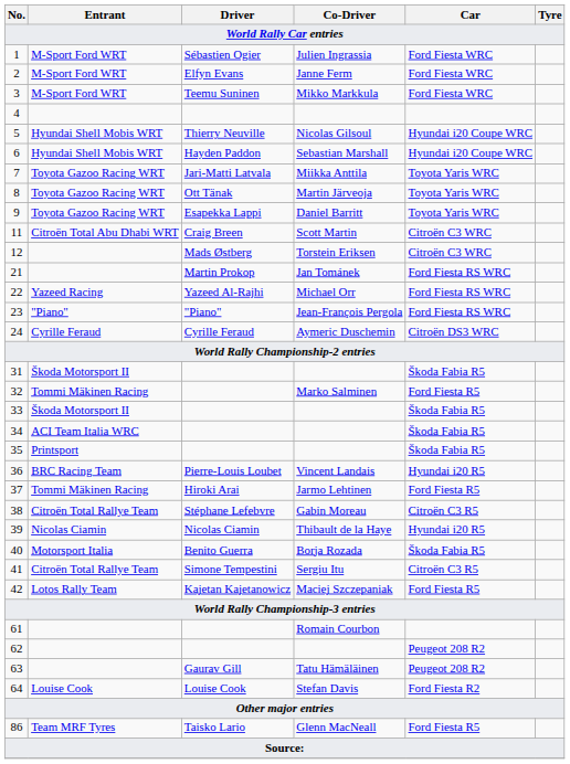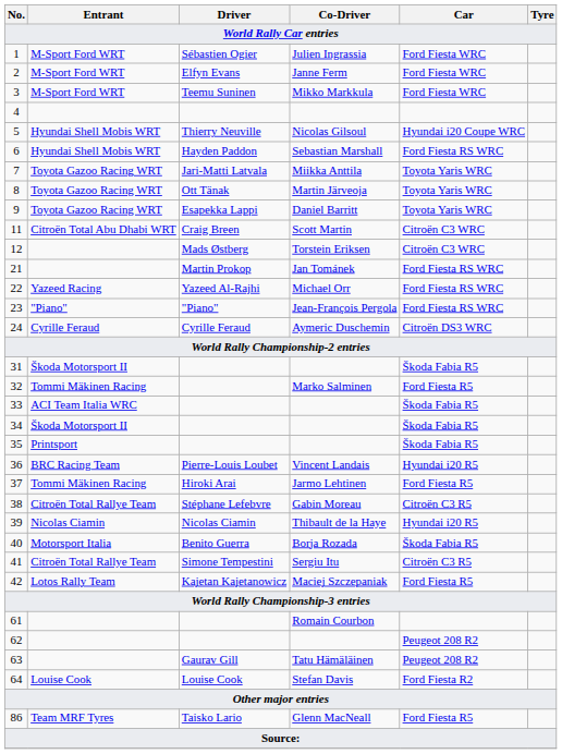 <table class="wikitable" style="font-size: 85%;">
 <tr>
 <th>No.</th>
 <th>Entrant</th>
 <th>Driver</th>
 <th>Co-Driver</th>
 <th>Car</th>
 <th>Tyre</th>
 </tr>
 <tr>
 <td style="background-color:#EAECF0; text-align:center" colspan="6"><strong><em><a href='#'>World Rally Car</a> entries</em></strong></td>
 </tr>
 <tr>
 <td align="center">1</td>
 <td> <a href='#'>M-Sport Ford WRT</a></td>
 <td> <a href='#'>Sébastien Ogier</a></td>
 <td> <a href='#'>Julien Ingrassia</a></td>
 <td><a href='#'>Ford Fiesta WRC</a></td>
 <td align="center"></td>
 </tr>
 <tr>
 <td align="center">2</td>
 <td> <a href='#'>M-Sport Ford WRT</a></td>
 <td> <a href='#'>Elfyn Evans</a></td>
 <td> <a href='#'>Janne Ferm</a></td>
 <td><a href='#'>Ford Fiesta WRC</a></td>
 <td align="center"></td>
 </tr>
 <tr>
 <td align="center">3</td>
 <td> <a href='#'>M-Sport Ford WRT</a></td>
 <td> <a href='#'>Teemu Suninen</a></td>
 <td> <a href='#'>Mikko Markkula</a></td>
 <td><a href='#'>Ford Fiesta WRC</a></td>
 <td align="center"></td>
 </tr>
 <tr>
 <td align="center">4</td>
 <td></td>
 <td></td>
 <td></td>
 <td></td>
 <td align="center"></td>
 </tr>
 <tr>
 <td align="center">5</td>
 <td> <a href='#'>Hyundai Shell Mobis WRT</a></td>
 <td> <a href='#'>Thierry Neuville</a></td>
 <td> <a href='#'>Nicolas Gilsoul</a></td>
 <td><a href='#'>Hyundai i20 Coupe WRC</a></td>
 <td align="center"></td>
 </tr>
 <tr>
 <td align="center">6</td>
 <td> <a href='#'>Hyundai Shell Mobis WRT</a></td>
 <td> <a href='#'>Hayden Paddon</a></td>
 <td> <a href='#'>Sebastian Marshall</a></td>
-<td><a href='#'>Hyundai i20 Coupe WRC</a></td>
+<td><a href='#'>Ford Fiesta RS WRC</a></td>
 <td align="center"></td>
 </tr>
 <tr>
 <td align="center">7</td>
 <td> <a href='#'>Toyota Gazoo Racing WRT</a></td>
 <td> <a href='#'>Jari-Matti Latvala</a></td>
 <td> <a href='#'>Miikka Anttila</a></td>
 <td><a href='#'>Toyota Yaris WRC</a></td>
 <td align="center"></td>
 </tr>
 <tr>
 <td align="center">8</td>
 <td> <a href='#'>Toyota Gazoo Racing WRT</a></td>
 <td> <a href='#'>Ott Tänak</a></td>
 <td> <a href='#'>Martin Järveoja</a></td>
 <td><a href='#'>Toyota Yaris WRC</a></td>
 <td align="center"></td>
 </tr>
 <tr>
 <td align="center">9</td>
 <td> <a href='#'>Toyota Gazoo Racing WRT</a></td>
 <td> <a href='#'>Esapekka Lappi</a></td>
 <td> <a href='#'>Daniel Barritt</a></td>
 <td><a href='#'>Toyota Yaris WRC</a></td>
 <td align="center"></td>
 </tr>
 <tr>
 <td align="center">11</td>
 <td> <a href='#'>Citroën Total Abu Dhabi WRT</a></td>
 <td> <a href='#'>Craig Breen</a></td>
 <td> <a href='#'>Scott Martin</a></td>
 <td><a href='#'>Citroën C3 WRC</a></td>
 <td align="center"></td>
 </tr>
 <tr>
 <td align="center">12</td>
 <td></td>
 <td> <a href='#'>Mads Østberg</a></td>
 <td> <a href='#'>Torstein Eriksen</a></td>
 <td><a href='#'>Citroën C3 WRC</a></td>
 <td align="center"></td>
 </tr>
 <tr>
 <td align="center">21</td>
 <td></td>
 <td> <a href='#'>Martin Prokop</a></td>
 <td> <a href='#'>Jan Tománek</a></td>
 <td><a href='#'>Ford Fiesta RS WRC</a></td>
 <td align="center"></td>
 </tr>
 <tr>
 <td align="center">22</td>
 <td> <a href='#'>Yazeed Racing</a></td>
 <td> <a href='#'>Yazeed Al-Rajhi</a></td>
 <td> <a href='#'>Michael Orr</a></td>
 <td><a href='#'>Ford Fiesta RS WRC</a></td>
 <td align="center"></td>
 </tr>
 <tr>
 <td align="center">23</td>
 <td> <a href='#'>"Piano"</a></td>
 <td> <a href='#'>"Piano"</a></td>
 <td> <a href='#'>Jean-François Pergola</a></td>
 <td><a href='#'>Ford Fiesta RS WRC</a></td>
 <td align="center"></td>
 </tr>
 <tr>
 <td align="center">24</td>
 <td> <a href='#'>Cyrille Feraud</a></td>
 <td> <a href='#'>Cyrille Feraud</a></td>
 <td> <a href='#'>Aymeric Duschemin</a></td>
 <td><a href='#'>Citroën DS3 WRC</a></td>
 <td align="center"></td>
 </tr>
 <tr>
 <td style="background-color:#EAECF0; text-align:center" colspan="6"><strong><em>World Rally Championship-2 entries</em></strong></td>
 </tr>
 <tr>
 <td align="center">31</td>
 <td> <a href='#'>Škoda Motorsport II</a></td>
 <td></td>
 <td></td>
 <td><a href='#'>Škoda Fabia R5</a></td>
 <td align="center"></td>
 </tr>
 <tr>
 <td align="center">32</td>
 <td> <a href='#'>Tommi Mäkinen Racing</a></td>
 <td></td>
 <td> <a href='#'>Marko Salminen</a></td>
 <td><a href='#'>Ford Fiesta R5</a></td>
 <td align="center"></td>
 </tr>
 <tr>
 <td align="center">33</td>
-<td> <a href='#'>Škoda Motorsport II</a></td>
+<td> <a href='#'>ACI Team Italia WRC</a></td>
 <td></td>
 <td></td>
 <td><a href='#'>Škoda Fabia R5</a></td>
 <td align="center"></td>
 </tr>
 <tr>
 <td align="center">34</td>
-<td> <a href='#'>ACI Team Italia WRC</a></td>
+<td> <a href='#'>Škoda Motorsport II</a></td>
 <td></td>
 <td></td>
 <td><a href='#'>Škoda Fabia R5</a></td>
 <td align="center"></td>
 </tr>
 <tr>
 <td align="center">35</td>
 <td> <a href='#'>Printsport</a></td>
 <td></td>
 <td></td>
 <td><a href='#'>Škoda Fabia R5</a></td>
 <td align="center"></td>
 </tr>
 <tr>
 <td align="center">36</td>
 <td> <a href='#'>BRC Racing Team</a></td>
 <td> <a href='#'>Pierre-Louis Loubet</a></td>
 <td> <a href='#'>Vincent Landais</a></td>
 <td><a href='#'>Hyundai i20 R5</a></td>
 <td align="center"></td>
 </tr>
 <tr>
 <td align="center">37</td>
 <td> <a href='#'>Tommi Mäkinen Racing</a></td>
 <td> <a href='#'>Hiroki Arai</a></td>
 <td> <a href='#'>Jarmo Lehtinen</a></td>
 <td><a href='#'>Ford Fiesta R5</a></td>
 <td align="center"></td>
 </tr>
 <tr>
 <td align="center">38</td>
 <td> <a href='#'>Citroën Total Rallye Team</a></td>
 <td> <a href='#'>Stéphane Lefebvre</a></td>
 <td> <a href='#'>Gabin Moreau</a></td>
 <td><a href='#'>Citroën C3 R5</a></td>
 <td align="center"></td>
 </tr>
 <tr>
 <td align="center">39</td>
 <td> <a href='#'>Nicolas Ciamin</a></td>
 <td> <a href='#'>Nicolas Ciamin</a></td>
 <td> <a href='#'>Thibault de la Haye</a></td>
 <td><a href='#'>Hyundai i20 R5</a></td>
 <td align="center"></td>
 </tr>
 <tr>
 <td align="center">40</td>
 <td> <a href='#'>Motorsport Italia</a></td>
 <td> <a href='#'>Benito Guerra</a></td>
 <td> <a href='#'>Borja Rozada</a></td>
 <td><a href='#'>Škoda Fabia R5</a></td>
 <td align="center"></td>
 </tr>
 <tr>
 <td align="center">41</td>
 <td> <a href='#'>Citroën Total Rallye Team</a></td>
 <td> <a href='#'>Simone Tempestini</a></td>
 <td> <a href='#'>Sergiu Itu</a></td>
 <td><a href='#'>Citroën C3 R5</a></td>
 <td align="center"></td>
 </tr>
 <tr>
 <td align="center">42</td>
 <td> <a href='#'>Lotos Rally Team</a></td>
 <td> <a href='#'>Kajetan Kajetanowicz</a></td>
 <td> <a href='#'>Maciej Szczepaniak</a></td>
 <td><a href='#'>Ford Fiesta R5</a></td>
 <td align="center"></td>
 </tr>
 <tr>
 <td style="background-color:#EAECF0; text-align:center" colspan="6"><strong><em>World Rally Championship-3 entries</em></strong></td>
 </tr>
 <tr>
 <td align="center">61</td>
 <td></td>
 <td></td>
 <td> <a href='#'>Romain Courbon</a></td>
 <td></td>
 <td align="center"></td>
 </tr>
 <tr>
 <td align="center">62</td>
 <td></td>
 <td></td>
 <td></td>
 <td><a href='#'>Peugeot 208 R2</a></td>
 <td align="center"></td>
 </tr>
 <tr>
 <td align="center">63</td>
 <td></td>
 <td> <a href='#'>Gaurav Gill</a></td>
 <td> <a href='#'>Tatu Hämäläinen</a></td>
 <td><a href='#'>Peugeot 208 R2</a></td>
 <td align="center"></td>
 </tr>
 <tr>
 <td align="center">64</td>
 <td> <a href='#'>Louise Cook</a></td>
 <td> <a href='#'>Louise Cook</a></td>
 <td> <a href='#'>Stefan Davis</a></td>
 <td><a href='#'>Ford Fiesta R2</a></td>
 <td align="center"></td>
 </tr>
 <tr>
 <td style="background-color:#EAECF0; text-align:center" colspan="6"><strong><em>Other major entries</em></strong></td>
 </tr>
 <tr>
 <td align="center">86</td>
 <td> <a href='#'>Team MRF Tyres</a></td>
 <td> <a href='#'>Taisko Lario</a></td>
 <td> <a href='#'>Glenn MacNeall</a></td>
 <td><a href='#'>Ford Fiesta R5</a></td>
 <td align="center"></td>
 </tr>
 <tr>
 <td colspan="6" style="background-color:#EAECF0; text-align:center"><strong>Source:</strong></td>
 </tr>
 <tr>
 </tr>
 </table>
